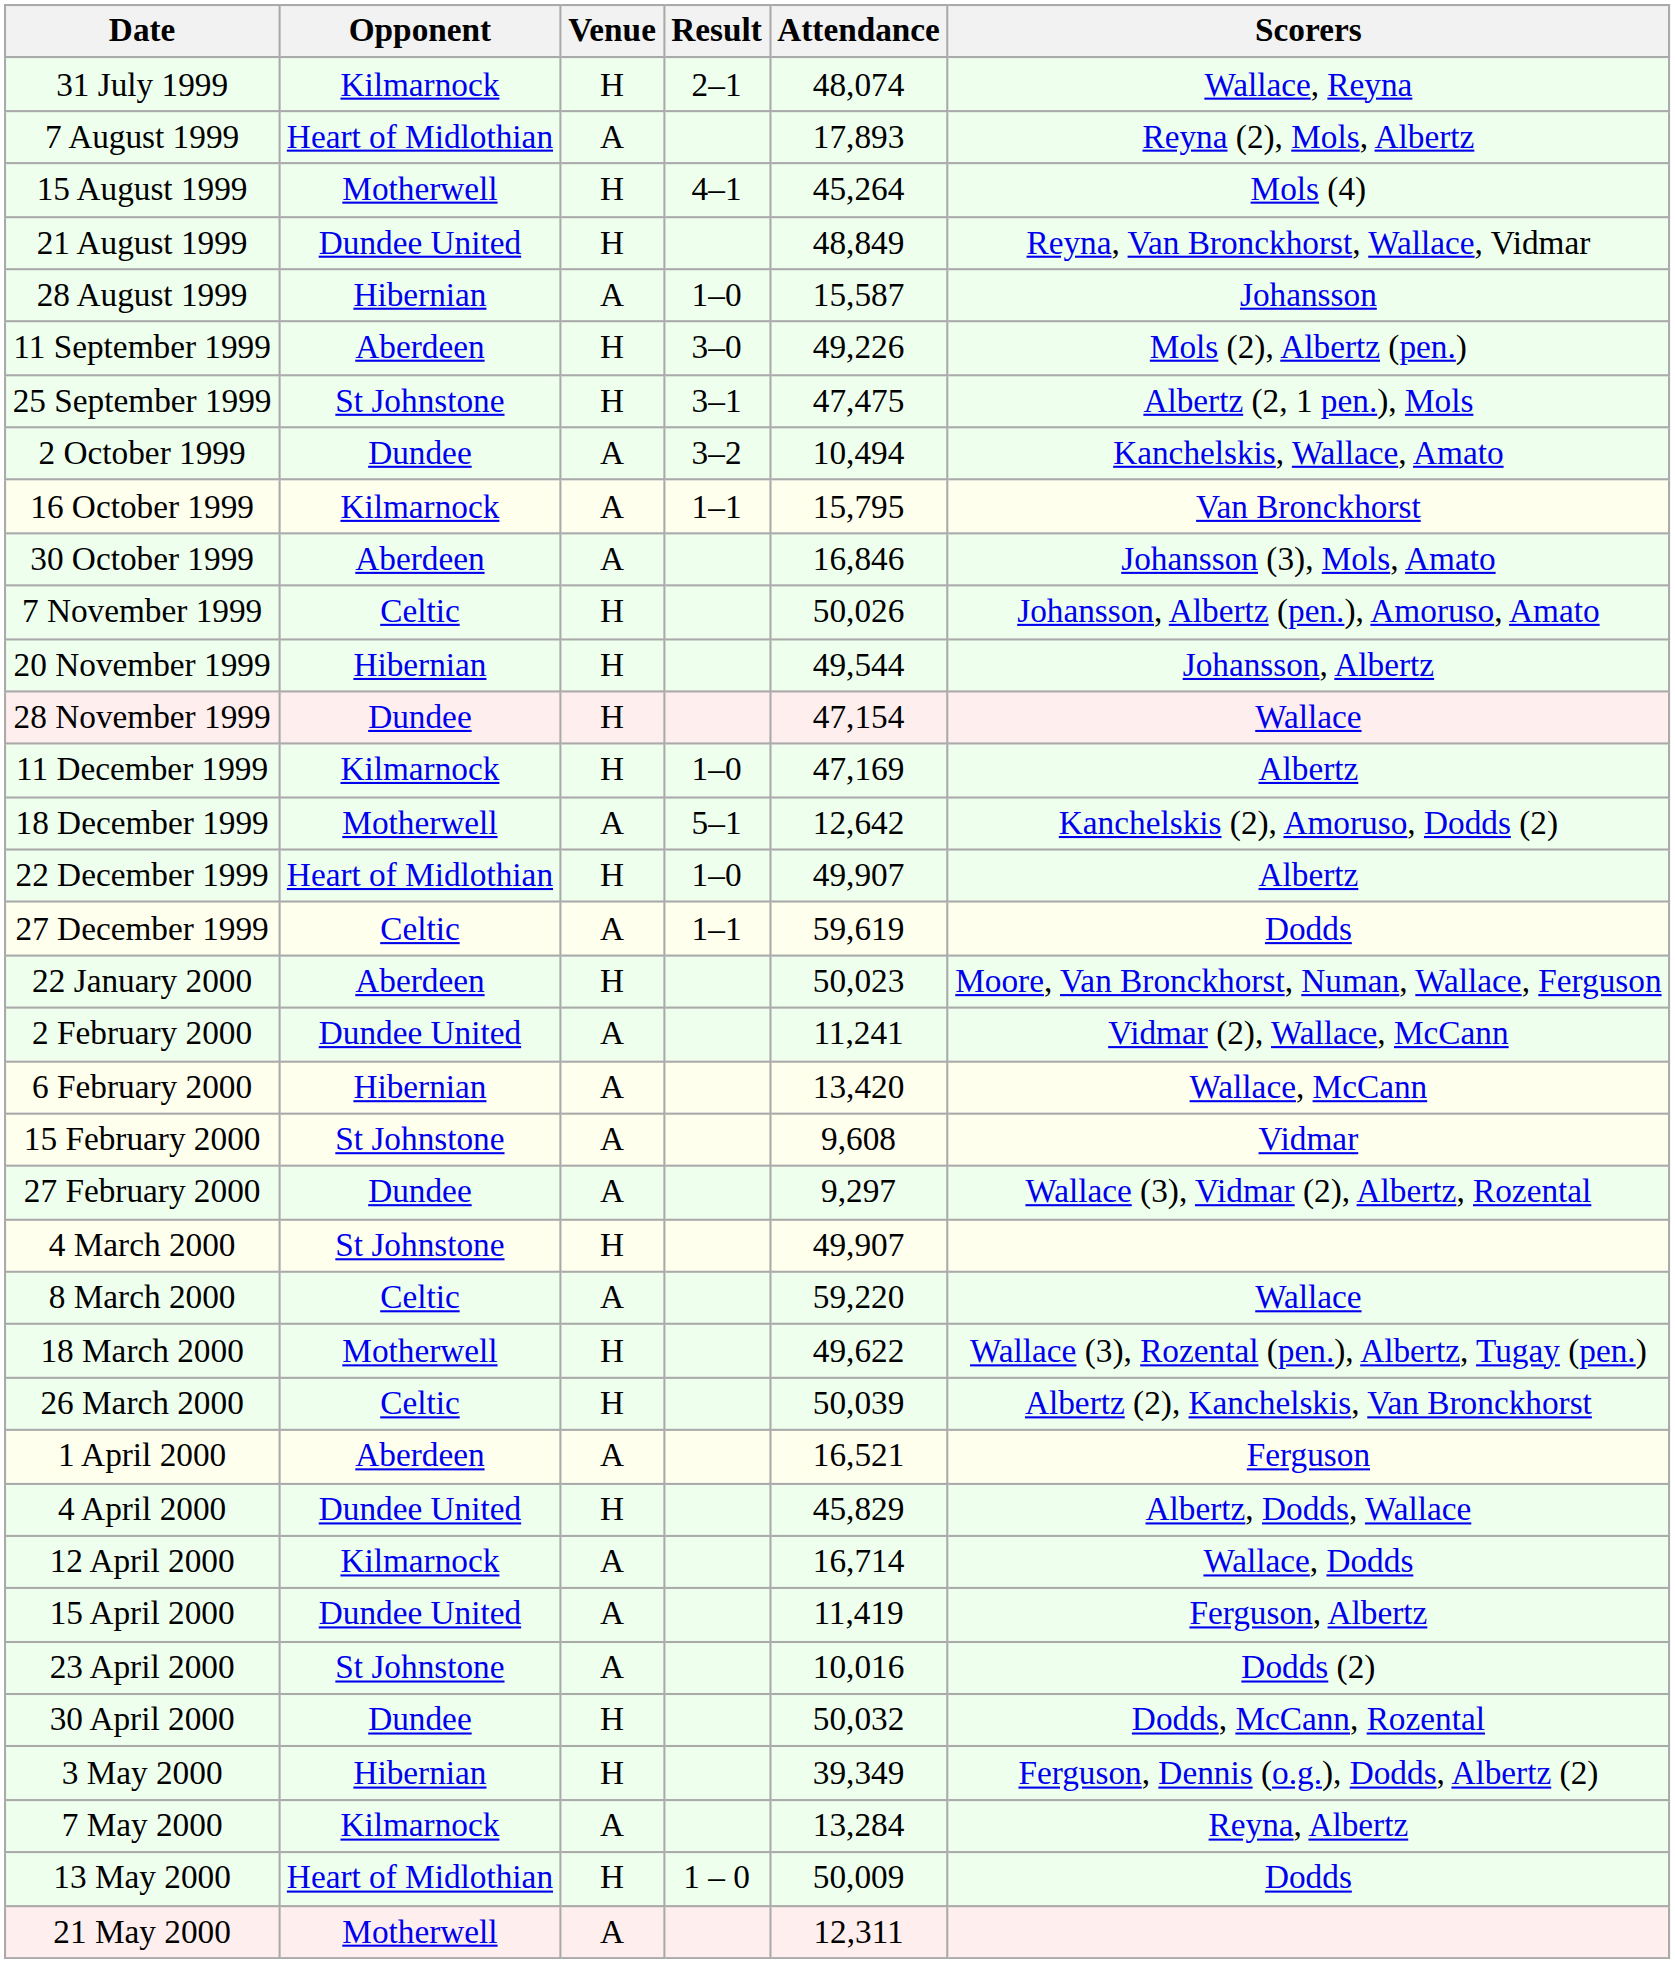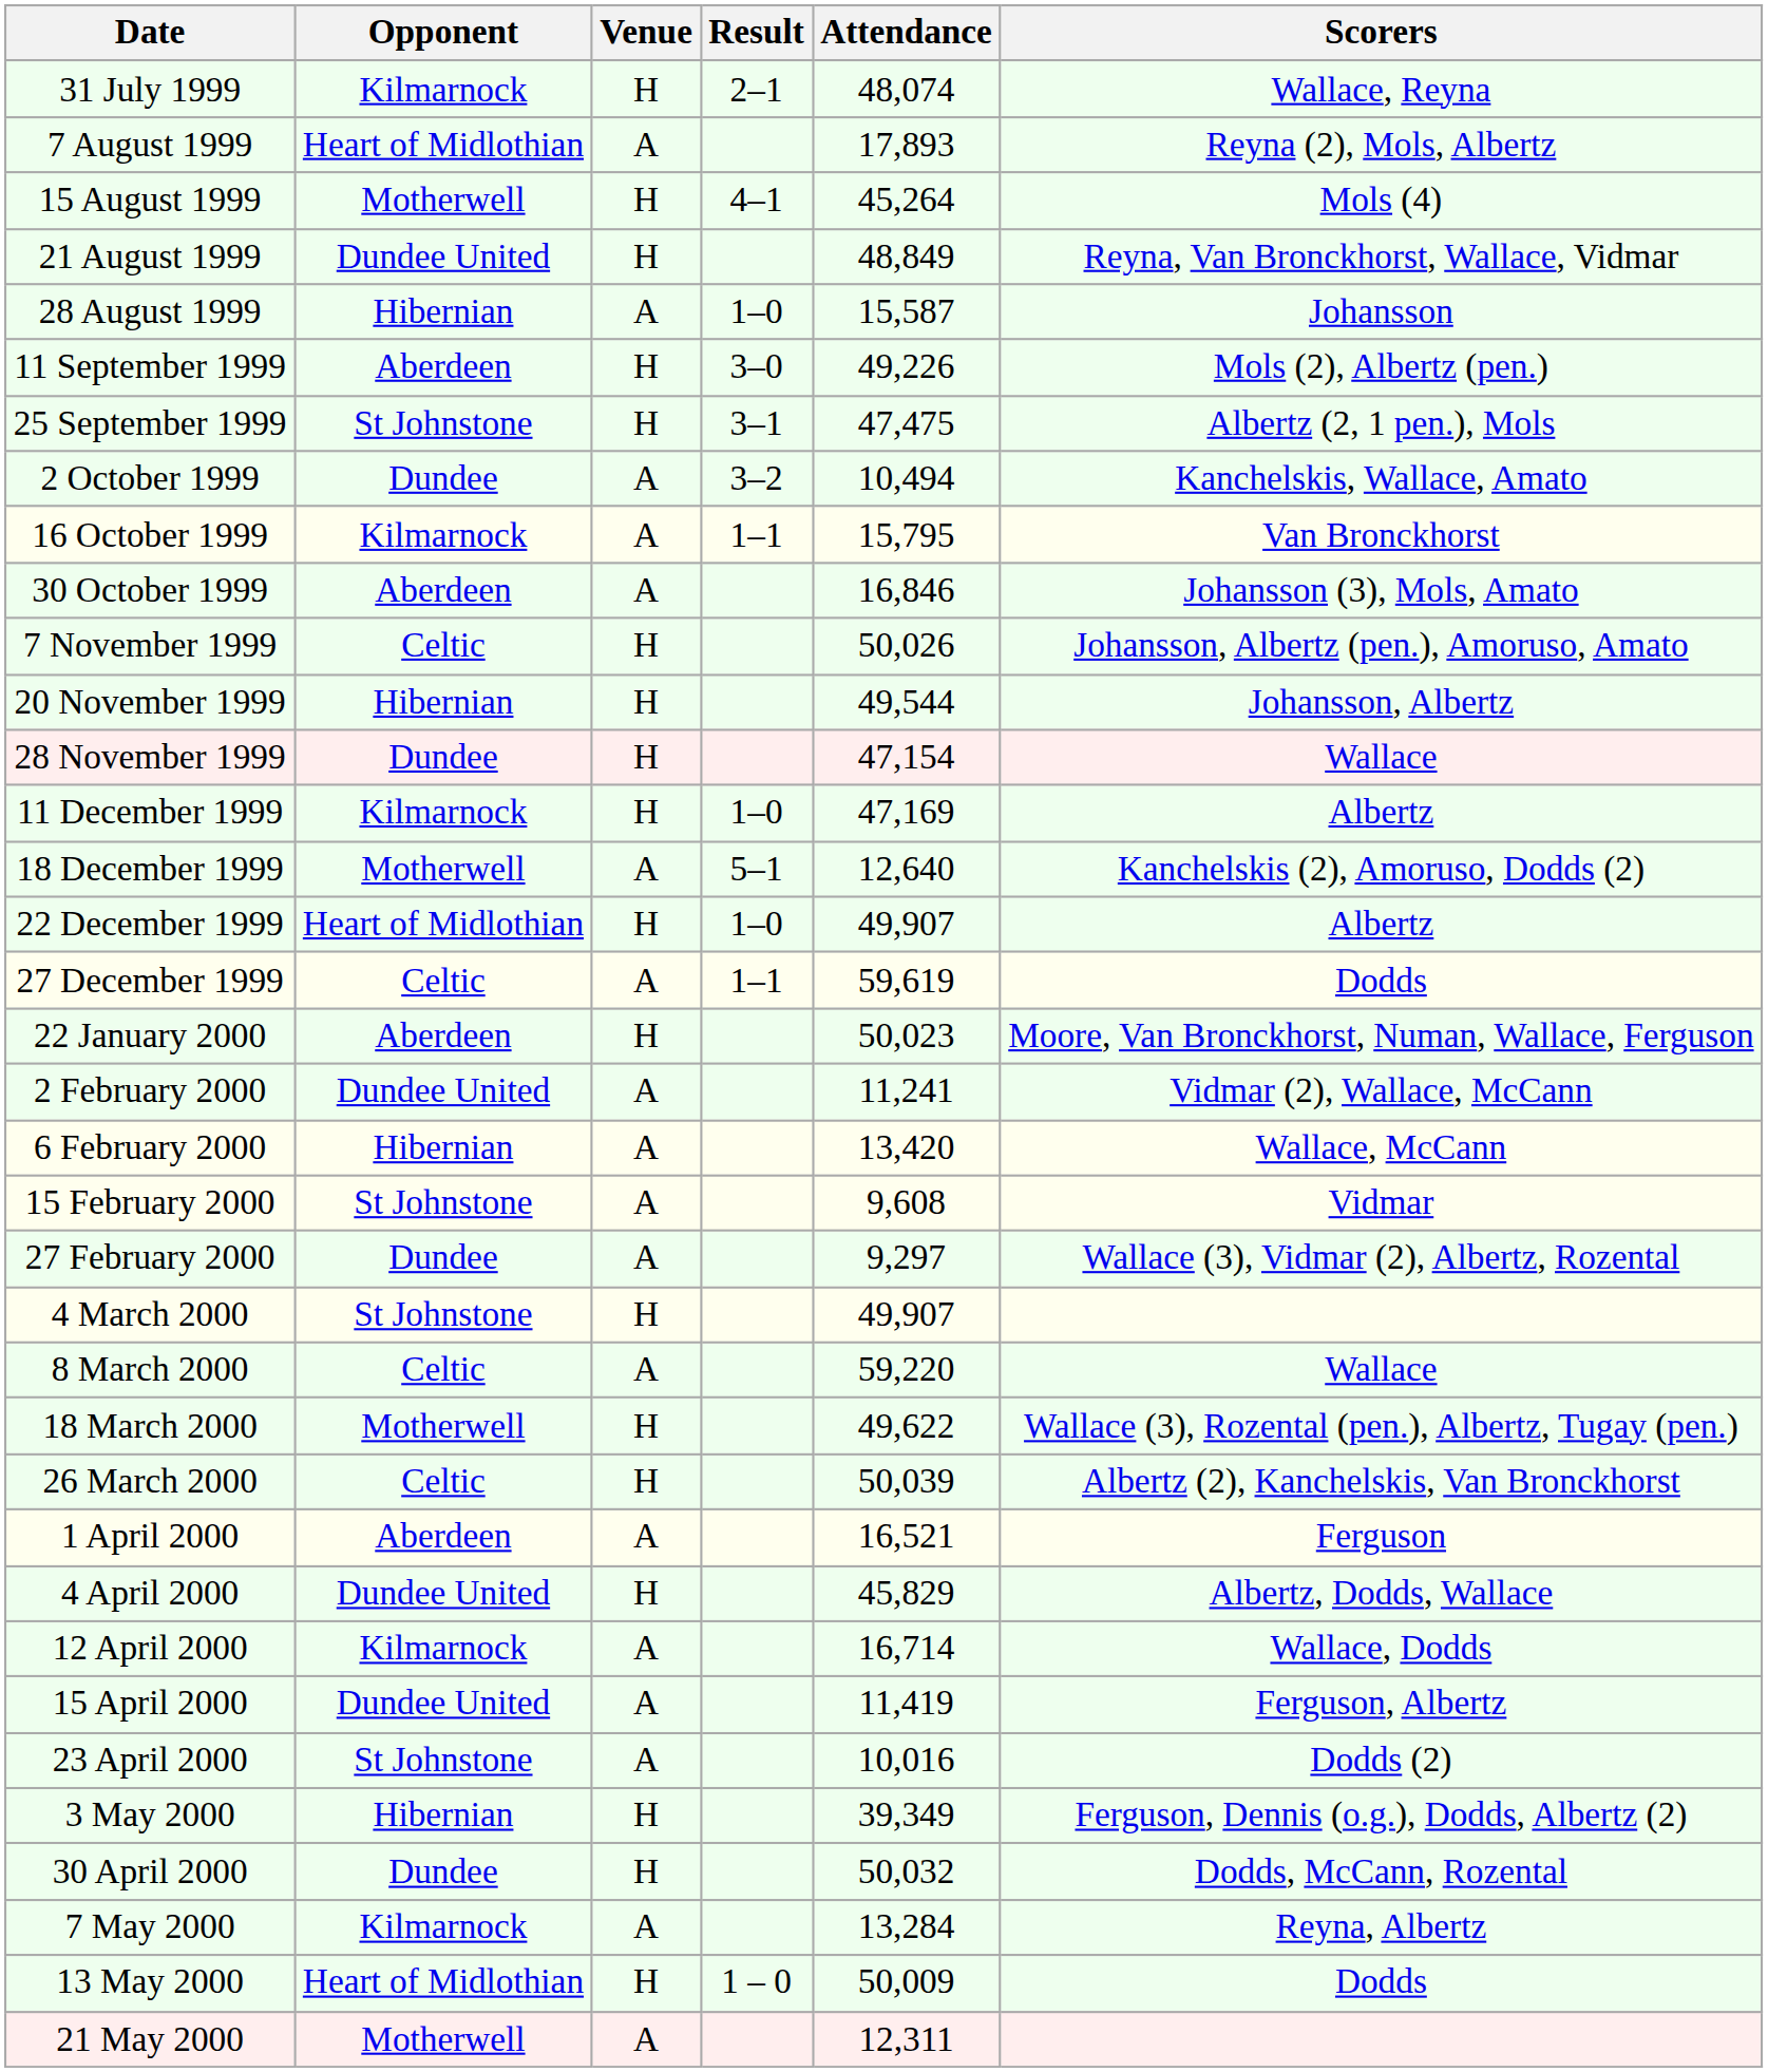 <table class="wikitable sortable" style="font-size:100%; text-align:center">
 <tr>
 <th>Date</th>
 <th>Opponent</th>
 <th>Venue</th>
 <th>Result</th>
 <th>Attendance</th>
 <th>Scorers</th>
 </tr>
 <tr bgcolor = "#EEFFEE">
 <td>31 July 1999</td>
 <td><a href='#'>Kilmarnock</a></td>
 <td>H</td>
 <td>2–1</td>
 <td>48,074</td>
 <td><a href='#'>Wallace</a>, <a href='#'>Reyna</a></td>
 </tr>
 <tr bgcolor = "#EEFFEE">
 <td>7 August 1999</td>
 <td><a href='#'>Heart of Midlothian</a></td>
 <td>A</td>
 <td></td>
 <td>17,893</td>
 <td><a href='#'>Reyna</a> (2), <a href='#'>Mols</a>, <a href='#'>Albertz</a></td>
 </tr>
 <tr bgcolor = "#EEFFEE">
 <td>15 August 1999</td>
 <td><a href='#'>Motherwell</a></td>
 <td>H</td>
 <td>4–1</td>
 <td>45,264</td>
 <td><a href='#'>Mols</a> (4)</td>
 </tr>
 <tr bgcolor = "#EEFFEE">
 <td>21 August 1999</td>
 <td><a href='#'>Dundee United</a></td>
 <td>H</td>
 <td></td>
 <td>48,849</td>
 <td><a href='#'>Reyna</a>, <a href='#'>Van Bronckhorst</a>, <a href='#'>Wallace</a>, Vidmar</td>
 </tr>
 <tr bgcolor = "#EEFFEE">
 <td>28 August 1999</td>
 <td><a href='#'>Hibernian</a></td>
 <td>A</td>
 <td>1–0</td>
 <td>15,587</td>
 <td><a href='#'>Johansson</a></td>
 </tr>
 <tr bgcolor = "#EEFFEE">
 <td>11 September 1999</td>
 <td><a href='#'>Aberdeen</a></td>
 <td>H</td>
 <td>3–0</td>
 <td>49,226</td>
 <td><a href='#'>Mols</a> (2), <a href='#'>Albertz</a> (<a href='#'>pen.</a>)</td>
 </tr>
 <tr bgcolor = "#EEFFEE">
 <td>25 September 1999</td>
 <td><a href='#'>St Johnstone</a></td>
 <td>H</td>
 <td>3–1</td>
 <td>47,475</td>
 <td><a href='#'>Albertz</a> (2, 1 <a href='#'>pen.</a>), <a href='#'>Mols</a></td>
 </tr>
 <tr bgcolor = "#EEFFEE">
 <td>2 October 1999</td>
 <td><a href='#'>Dundee</a></td>
 <td>A</td>
 <td>3–2</td>
 <td>10,494</td>
 <td><a href='#'>Kanchelskis</a>, <a href='#'>Wallace</a>, <a href='#'>Amato</a></td>
 </tr>
 <tr bgcolor = "#FFFFEE">
 <td>16 October 1999</td>
 <td><a href='#'>Kilmarnock</a></td>
 <td>A</td>
 <td>1–1</td>
 <td>15,795</td>
 <td><a href='#'>Van Bronckhorst</a></td>
 </tr>
 <tr bgcolor = "#EEFFEE">
 <td>30 October 1999</td>
 <td><a href='#'>Aberdeen</a></td>
 <td>A</td>
 <td></td>
 <td>16,846</td>
 <td><a href='#'>Johansson</a> (3), <a href='#'>Mols</a>, <a href='#'>Amato</a></td>
 </tr>
 <tr bgcolor = "#EEFFEE">
 <td>7 November 1999</td>
 <td><a href='#'>Celtic</a></td>
 <td>H</td>
 <td></td>
 <td>50,026</td>
 <td><a href='#'>Johansson</a>, <a href='#'>Albertz</a> (<a href='#'>pen.</a>), <a href='#'>Amoruso</a>, <a href='#'>Amato</a></td>
 </tr>
 <tr bgcolor = "#EEFFEE">
 <td>20 November 1999</td>
 <td><a href='#'>Hibernian</a></td>
 <td>H</td>
 <td></td>
 <td>49,544</td>
 <td><a href='#'>Johansson</a>, <a href='#'>Albertz</a></td>
 </tr>
 <tr bgcolor = "#FFEEEE">
 <td>28 November 1999</td>
 <td><a href='#'>Dundee</a></td>
 <td>H</td>
 <td></td>
 <td>47,154</td>
 <td><a href='#'>Wallace</a></td>
 </tr>
 <tr bgcolor = "#EEFFEE">
 <td>11 December 1999</td>
 <td><a href='#'>Kilmarnock</a></td>
 <td>H</td>
 <td>1–0</td>
 <td>47,169</td>
 <td><a href='#'>Albertz</a></td>
 </tr>
 <tr bgcolor = "#EEFFEE">
 <td>18 December 1999</td>
 <td><a href='#'>Motherwell</a></td>
 <td>A</td>
 <td>5–1</td>
-<td>12,642</td>
+<td>12,640</td>
 <td><a href='#'>Kanchelskis</a> (2), <a href='#'>Amoruso</a>, <a href='#'>Dodds</a> (2)</td>
 </tr>
 <tr bgcolor = "#EEFFEE">
 <td>22 December 1999</td>
 <td><a href='#'>Heart of Midlothian</a></td>
 <td>H</td>
 <td>1–0</td>
 <td>49,907</td>
 <td><a href='#'>Albertz</a></td>
 </tr>
 <tr bgcolor = "#FFFFEE">
 <td>27 December 1999</td>
 <td><a href='#'>Celtic</a></td>
 <td>A</td>
 <td>1–1</td>
 <td>59,619</td>
 <td><a href='#'>Dodds</a></td>
 </tr>
 <tr bgcolor = "#EEFFEE">
 <td>22 January 2000</td>
 <td><a href='#'>Aberdeen</a></td>
 <td>H</td>
 <td></td>
 <td>50,023</td>
 <td><a href='#'>Moore</a>, <a href='#'>Van Bronckhorst</a>, <a href='#'>Numan</a>, <a href='#'>Wallace</a>, <a href='#'>Ferguson</a></td>
 </tr>
 <tr bgcolor = "#EEFFEE">
 <td>2 February 2000</td>
 <td><a href='#'>Dundee United</a></td>
 <td>A</td>
 <td></td>
 <td>11,241</td>
 <td><a href='#'>Vidmar</a> (2), <a href='#'>Wallace</a>, <a href='#'>McCann</a></td>
 </tr>
 <tr bgcolor = "#FFFFEE">
 <td>6 February 2000</td>
 <td><a href='#'>Hibernian</a></td>
 <td>A</td>
 <td></td>
 <td>13,420</td>
 <td><a href='#'>Wallace</a>, <a href='#'>McCann</a></td>
 </tr>
 <tr bgcolor = "#FFFFEE">
 <td>15 February 2000</td>
 <td><a href='#'>St Johnstone</a></td>
 <td>A</td>
 <td></td>
 <td>9,608</td>
 <td><a href='#'>Vidmar</a></td>
 </tr>
 <tr bgcolor = "#EEFFEE">
 <td>27 February 2000</td>
 <td><a href='#'>Dundee</a></td>
 <td>A</td>
 <td></td>
 <td>9,297</td>
 <td><a href='#'>Wallace</a> (3), <a href='#'>Vidmar</a> (2), <a href='#'>Albertz</a>, <a href='#'>Rozental</a></td>
 </tr>
 <tr bgcolor = "#FFFFEE">
 <td>4 March 2000</td>
 <td><a href='#'>St Johnstone</a></td>
 <td>H</td>
 <td></td>
 <td>49,907</td>
 <td></td>
 </tr>
 <tr bgcolor = "#EEFFEE">
 <td>8 March 2000</td>
 <td><a href='#'>Celtic</a></td>
 <td>A</td>
 <td></td>
 <td>59,220</td>
 <td><a href='#'>Wallace</a></td>
 </tr>
 <tr bgcolor = "#EEFFEE">
 <td>18 March 2000</td>
 <td><a href='#'>Motherwell</a></td>
 <td>H</td>
 <td></td>
 <td>49,622</td>
 <td><a href='#'>Wallace</a> (3), <a href='#'>Rozental</a> (<a href='#'>pen.</a>), <a href='#'>Albertz</a>, <a href='#'>Tugay</a> (<a href='#'>pen.</a>)</td>
 </tr>
 <tr bgcolor = "#EEFFEE">
 <td>26 March 2000</td>
 <td><a href='#'>Celtic</a></td>
 <td>H</td>
 <td></td>
 <td>50,039</td>
 <td><a href='#'>Albertz</a> (2), <a href='#'>Kanchelskis</a>, <a href='#'>Van Bronckhorst</a></td>
 </tr>
 <tr bgcolor = "#FFFFEE">
 <td>1 April 2000</td>
 <td><a href='#'>Aberdeen</a></td>
 <td>A</td>
 <td></td>
 <td>16,521</td>
 <td><a href='#'>Ferguson</a></td>
 </tr>
 <tr bgcolor = "#EEFFEE">
 <td>4 April 2000</td>
 <td><a href='#'>Dundee United</a></td>
 <td>H</td>
 <td></td>
 <td>45,829</td>
 <td><a href='#'>Albertz</a>, <a href='#'>Dodds</a>, <a href='#'>Wallace</a></td>
 </tr>
 <tr bgcolor = "#EEFFEE">
 <td>12 April 2000</td>
 <td><a href='#'>Kilmarnock</a></td>
 <td>A</td>
 <td></td>
 <td>16,714</td>
 <td><a href='#'>Wallace</a>, <a href='#'>Dodds</a></td>
 </tr>
 <tr bgcolor = "#EEFFEE">
 <td>15 April 2000</td>
 <td><a href='#'>Dundee United</a></td>
 <td>A</td>
 <td></td>
 <td>11,419</td>
 <td><a href='#'>Ferguson</a>, <a href='#'>Albertz</a></td>
 </tr>
 <tr bgcolor = "#EEFFEE">
 <td>23 April 2000</td>
 <td><a href='#'>St Johnstone</a></td>
 <td>A</td>
 <td></td>
 <td>10,016</td>
 <td><a href='#'>Dodds</a> (2)</td>
 </tr>
 <tr bgcolor = "#EEFFEE">
+<td>3 May 2000</td>
+<td><a href='#'>Hibernian</a></td>
+<td>H</td>
+<td></td>
+<td>39,349</td>
+<td><a href='#'>Ferguson</a>, <a href='#'>Dennis</a> (<a href='#'>o.g.</a>), <a href='#'>Dodds</a>, <a href='#'>Albertz</a> (2)</td>
+</tr>
+<tr bgcolor = "#EEFFEE">
 <td>30 April 2000</td>
 <td><a href='#'>Dundee</a></td>
 <td>H</td>
 <td></td>
 <td>50,032</td>
 <td><a href='#'>Dodds</a>, <a href='#'>McCann</a>, <a href='#'>Rozental</a></td>
-</tr>
-<tr bgcolor = "#EEFFEE">
-<td>3 May 2000</td>
-<td><a href='#'>Hibernian</a></td>
-<td>H</td>
-<td></td>
-<td>39,349</td>
-<td><a href='#'>Ferguson</a>, <a href='#'>Dennis</a> (<a href='#'>o.g.</a>), <a href='#'>Dodds</a>, <a href='#'>Albertz</a> (2)</td>
 </tr>
 <tr bgcolor = "#EEFFEE">
 <td>7 May 2000</td>
 <td><a href='#'>Kilmarnock</a></td>
 <td>A</td>
 <td></td>
 <td>13,284</td>
 <td><a href='#'>Reyna</a>, <a href='#'>Albertz</a></td>
 </tr>
 <tr bgcolor = "#EEFFEE">
 <td>13 May 2000</td>
 <td><a href='#'>Heart of Midlothian</a></td>
 <td>H</td>
 <td>1 – 0</td>
 <td>50,009</td>
 <td><a href='#'>Dodds</a></td>
 </tr>
 <tr bgcolor = "#FFEEEE">
 <td>21 May 2000</td>
 <td><a href='#'>Motherwell</a></td>
 <td>A</td>
 <td></td>
 <td>12,311</td>
 <td></td>
 </tr>
 </table>
